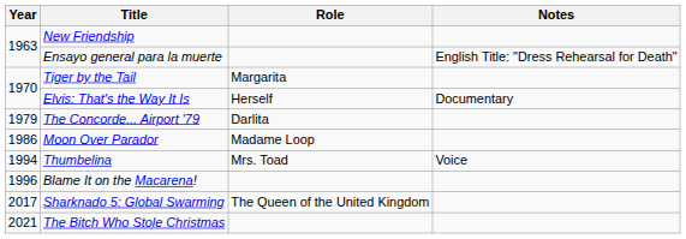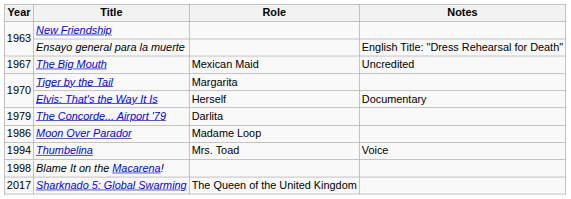 <table class="wikitable sortable">
 <tr>
 <th>Year</th>
 <th>Title</th>
 <th>Role</th>
 <th class="unsortable">Notes</th>
 </tr>
 <tr>
 <td rowspan=2>1963</td>
 <td><em><a href='#'>New Friendship</a></em></td>
 <td></td>
 <td></td>
 </tr>
 <tr>
 <td><em>Ensayo general para la muerte</em></td>
 <td></td>
 <td>English Title: "Dress Rehearsal for Death"</td>
+</tr>
+<tr>
+<td>1967</td>
+<td><em><a href='#'>The Big Mouth</a></em></td>
+<td>Mexican Maid</td>
+<td>Uncredited</td>
 </tr>
 <tr>
 <td rowspan=2>1970</td>
 <td><em><a href='#'>Tiger by the Tail</a></em></td>
 <td>Margarita</td>
 <td></td>
 </tr>
 <tr>
 <td><em><a href='#'>Elvis: That's the Way It Is</a></em></td>
 <td>Herself</td>
 <td>Documentary</td>
 </tr>
 <tr>
 <td>1979</td>
 <td><em><a href='#'>The Concorde... Airport '79</a></em></td>
 <td>Darlita</td>
 <td></td>
 </tr>
 <tr>
 <td>1986</td>
 <td><em><a href='#'>Moon Over Parador</a></em></td>
 <td>Madame Loop</td>
 <td></td>
 </tr>
 <tr>
 <td>1994</td>
 <td><em><a href='#'>Thumbelina</a></em></td>
 <td>Mrs. Toad</td>
 <td>Voice</td>
 </tr>
 <tr>
-<td>1996</td>
+<td>1998</td>
 <td><em>Blame It on the <a href='#'>Macarena</a>!</em></td>
 <td></td>
 <td></td>
 </tr>
 <tr>
 <td>2017</td>
 <td><em><a href='#'>Sharknado 5: Global Swarming</a></em></td>
 <td>The Queen of the United Kingdom</td>
 <td></td>
 </tr>
-<tr>
-<td>2021</td>
-<td><em><a href='#'>The Bitch Who Stole Christmas</a></em></td>
-<td></td>
-<td></td>
-</tr>
 </table>
